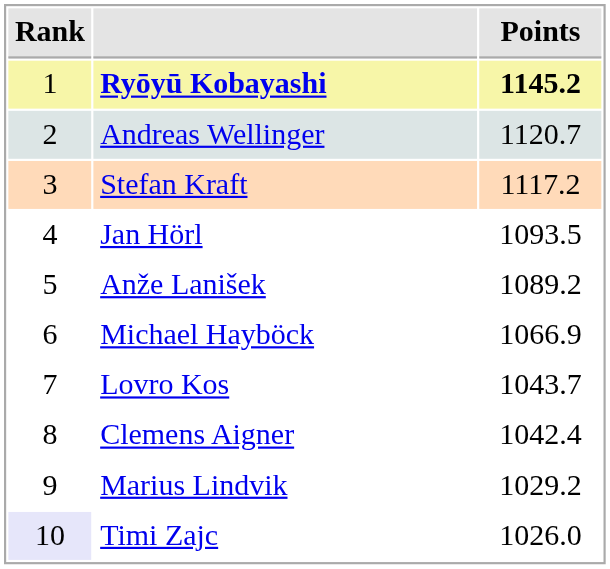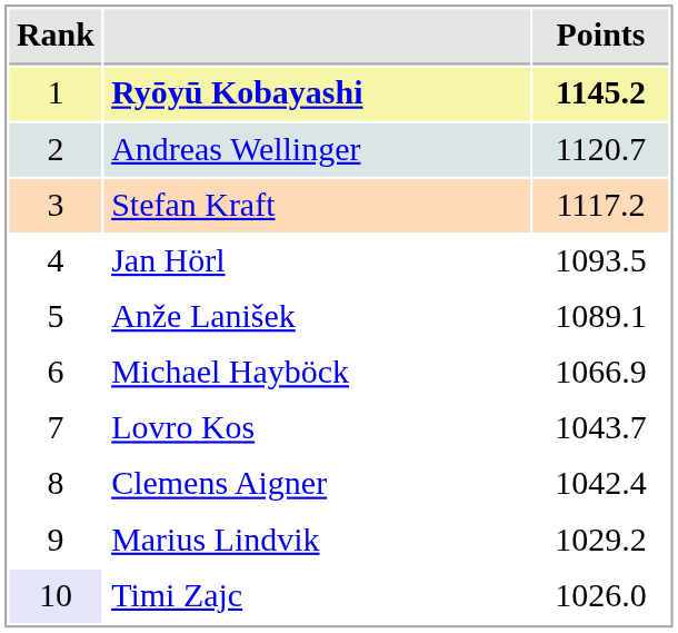 <table cellspacing="1" cellpadding="3" style="border:1px solid #AAAAAA;font-size:86%">
 <tr style="background-color: #E4E4E4;">
 <th style="border-bottom:1px solid #AAAAAA; width: 10px;">Rank</th>
 <th style="border-bottom:1px solid #AAAAAA; width: 170px;"></th>
 <th style="border-bottom:1px solid #AAAAAA; width: 50px;">Points</th>
 </tr>
 <tr style="background:#f7f6a8;">
 <td align=center>1</td>
 <td> <strong><a href='#'>Ryōyū Kobayashi</a></strong> </td>
 <td align=center><strong>1145.2</strong></td>
 </tr>
 <tr style="background:#dce5e5;">
 <td align=center>2</td>
 <td> <a href='#'>Andreas Wellinger</a></td>
 <td align=center>1120.7</td>
 </tr>
 <tr style="background:#ffdab9;">
 <td align=center>3</td>
 <td> <a href='#'>Stefan Kraft</a></td>
 <td align=center>1117.2</td>
 </tr>
 <tr>
 <td align=center>4</td>
 <td> <a href='#'>Jan Hörl</a></td>
 <td align=center>1093.5</td>
 </tr>
 <tr>
 <td align=center>5</td>
 <td> <a href='#'>Anže Lanišek</a></td>
-<td align=center>1089.2</td>
+<td align=center>1089.1</td>
 </tr>
 <tr>
 <td align=center>6</td>
 <td> <a href='#'>Michael Hayböck</a></td>
 <td align=center>1066.9</td>
 </tr>
 <tr>
 <td align=center>7</td>
 <td> <a href='#'>Lovro Kos</a></td>
 <td align=center>1043.7</td>
 </tr>
 <tr>
 <td align=center>8</td>
 <td> <a href='#'>Clemens Aigner</a></td>
 <td align=center>1042.4</td>
 </tr>
 <tr>
 <td align=center>9</td>
 <td> <a href='#'>Marius Lindvik</a></td>
 <td align=center>1029.2</td>
 </tr>
 <tr>
 <td align=center style="background: lavender;">10</td>
 <td> <a href='#'>Timi Zajc</a></td>
 <td align=center>1026.0</td>
 </tr>
 </table>
